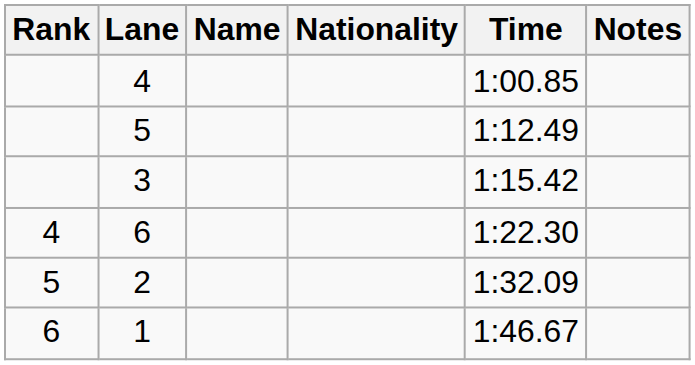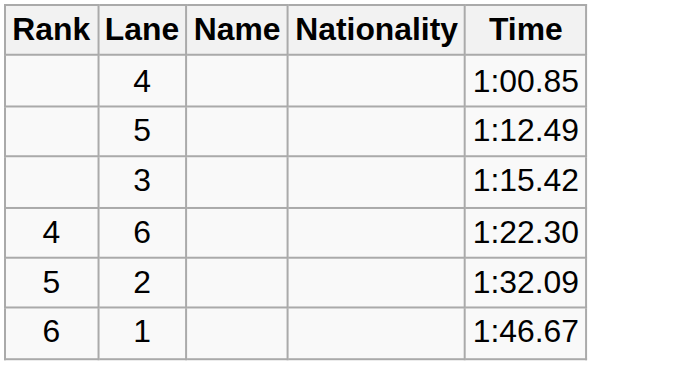 <table class="wikitable sortable" style="text-align:center">
 <tr>
 <th>Rank</th>
 <th>Lane</th>
 <th>Name</th>
 <th>Nationality</th>
 <th>Time</th>
-<th>Notes</th>
 </tr>
 <tr>
 <td></td>
 <td>4</td>
 <td align=left></td>
 <td align=left></td>
 <td>1:00.85</td>
-<td></td>
 </tr>
 <tr>
 <td></td>
 <td>5</td>
 <td align=left></td>
 <td align=left></td>
 <td>1:12.49</td>
-<td></td>
 </tr>
 <tr>
 <td></td>
 <td>3</td>
 <td align=left></td>
 <td align=left></td>
 <td>1:15.42</td>
-<td></td>
 </tr>
 <tr>
 <td>4</td>
 <td>6</td>
 <td align=left></td>
 <td align=left></td>
 <td>1:22.30</td>
-<td></td>
 </tr>
 <tr>
 <td>5</td>
 <td>2</td>
 <td align=left></td>
 <td align=left></td>
 <td>1:32.09</td>
-<td></td>
 </tr>
 <tr>
 <td>6</td>
 <td>1</td>
 <td align=left></td>
 <td align=left></td>
 <td>1:46.67</td>
-<td></td>
 </tr>
 </table>
